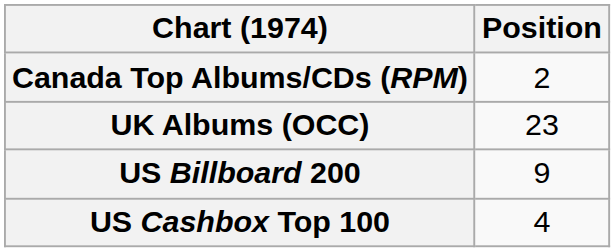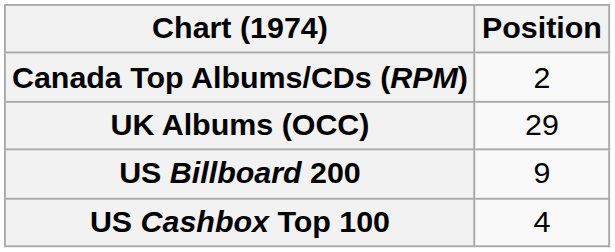 <table class="wikitable plainrowheaders" style="text-align:center;">
 <tr>
 <th scope="col">Chart (1974)</th>
 <th scope="col">Position</th>
 </tr>
 <tr>
 <th scope="row">Canada Top Albums/CDs (<em>RPM</em>)</th>
 <td>2</td>
 </tr>
 <tr>
 <th scope="row">UK Albums (OCC)</th>
-<td>23</td>
+<td>29</td>
 </tr>
 <tr>
 <th scope="row">US <em>Billboard</em> 200</th>
 <td>9</td>
 </tr>
 <tr>
 <th scope="row">US <em>Cashbox</em> Top 100</th>
 <td>4</td>
 </tr>
 </table>
